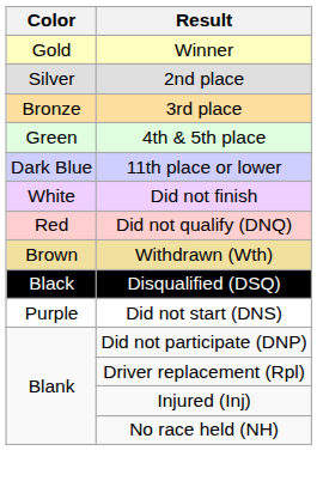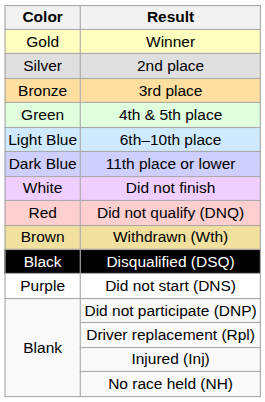 <table class="wikitable" style="margin-right:0; font-size:85%; text-align:center; float:right;">
 <tr>
 <th>Color</th>
 <th>Result</th>
 </tr>
 <tr style="background:#ffffbf;">
 <td>Gold</td>
 <td>Winner</td>
 </tr>
 <tr style="background:#dfdfdf;">
 <td>Silver</td>
 <td>2nd place</td>
 </tr>
 <tr style="background:#ffdf9f;">
 <td>Bronze</td>
 <td>3rd place</td>
 </tr>
 <tr style="background:#dfffdf;">
 <td>Green</td>
 <td>4th & 5th place</td>
+</tr>
+<tr style="background:#cfeaff;">
+<td>Light Blue</td>
+<td>6th–10th place</td>
 </tr>
 <tr style="background:#cfcfff;">
 <td>Dark Blue</td>
 <td>11th place or lower</td>
 </tr>
 <tr style="background:#efcfff;">
 <td>White</td>
 <td>Did not finish</td>
 </tr>
 <tr style="background:#ffcfcf;">
 <td>Red</td>
 <td>Did not qualify (DNQ)</td>
 </tr>
 <tr style="background:#f2e09f;">
 <td>Brown</td>
 <td>Withdrawn (Wth)</td>
 </tr>
 <tr style="background:#000; color:white;">
 <td>Black</td>
 <td>Disqualified (DSQ)</td>
 </tr>
 <tr style="background:#fff;">
 <td>Purple</td>
 <td>Did not start (DNS)</td>
 </tr>
 <tr>
 <td rowspan="4">Blank</td>
 <td>Did not participate (DNP)</td>
 </tr>
 <tr>
 <td>Driver replacement (Rpl)</td>
 </tr>
 <tr>
 <td>Injured (Inj)</td>
 </tr>
 <tr>
 <td>No race held (NH)</td>
 </tr>
 </table>
